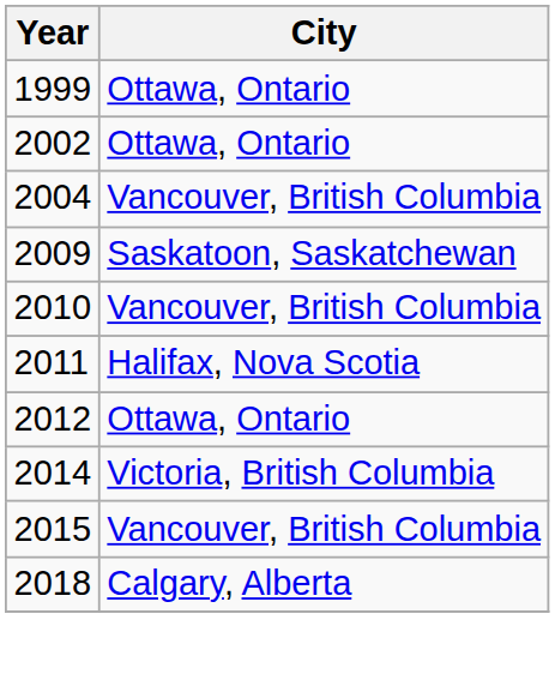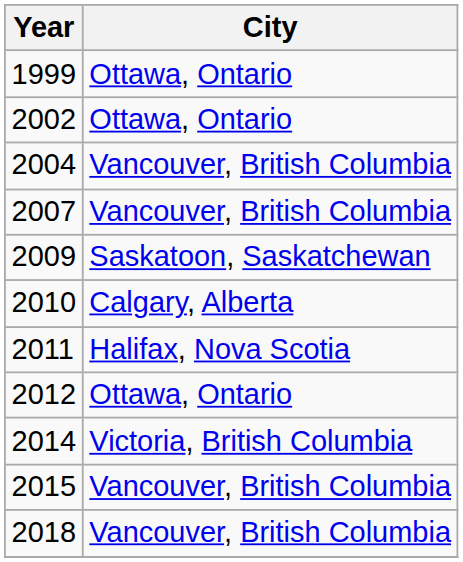 <table class="wikitable">
 <tr>
 <th>Year</th>
 <th>City</th>
 </tr>
 <tr>
 <td>1999</td>
 <td><a href='#'>Ottawa</a>, <a href='#'>Ontario</a></td>
 </tr>
 <tr>
 <td>2002</td>
 <td><a href='#'>Ottawa</a>, <a href='#'>Ontario</a></td>
 </tr>
 <tr>
 <td>2004</td>
 <td><a href='#'>Vancouver</a>, <a href='#'>British Columbia</a></td>
 </tr>
 <tr>
+<td>2007</td>
+<td><a href='#'>Vancouver</a>, <a href='#'>British Columbia</a></td>
+</tr>
+<tr>
 <td>2009</td>
 <td><a href='#'>Saskatoon</a>, <a href='#'>Saskatchewan</a></td>
 </tr>
 <tr>
 <td>2010</td>
-<td><a href='#'>Vancouver</a>, <a href='#'>British Columbia</a></td>
+<td><a href='#'>Calgary</a>, <a href='#'>Alberta</a></td>
 </tr>
 <tr>
 <td>2011</td>
 <td><a href='#'>Halifax</a>, <a href='#'>Nova Scotia</a></td>
 </tr>
 <tr>
 <td>2012</td>
 <td><a href='#'>Ottawa</a>, <a href='#'>Ontario</a></td>
 </tr>
 <tr>
 <td>2014</td>
 <td><a href='#'>Victoria</a>, <a href='#'>British Columbia</a></td>
 </tr>
 <tr>
 <td>2015</td>
 <td><a href='#'>Vancouver</a>, <a href='#'>British Columbia</a></td>
 </tr>
 <tr>
 <td>2018</td>
-<td><a href='#'>Calgary</a>, <a href='#'>Alberta</a></td>
+<td><a href='#'>Vancouver</a>, <a href='#'>British Columbia</a></td>
 </tr>
 <tr>
 </tr>
 </table>
